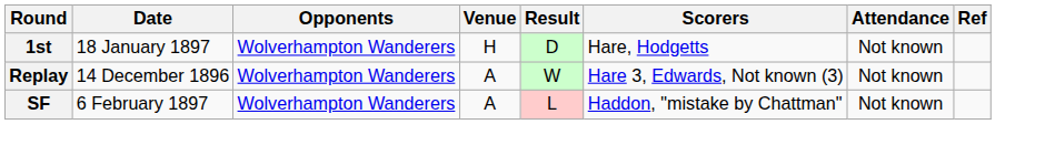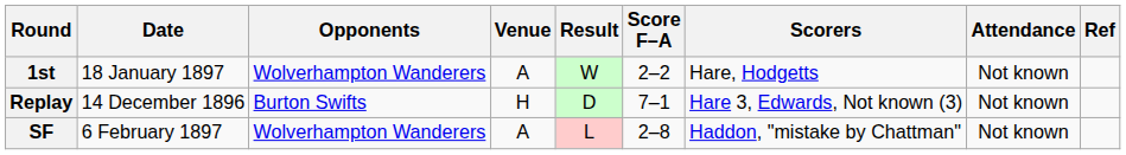 <table class="wikitable plainrowheaders" style=text-align:center>
 <tr>
 <th scope=col>Round</th>
 <th scope=col>Date</th>
 <th scope=col>Opponents</th>
 <th scope=col>Venue</th>
 <th scope=col>Result</th>
+<th scope=col>Score<br>F–A</th>
 <th scope=col>Scorers</th>
 <th scope=col>Attendance</th>
 <th scope=col>Ref</th>
 </tr>
 <tr>
 <th scope=row>1st</th>
 <td style=text-align:left>18 January 1897</td>
 <td style=text-align:left><a href='#'>Wolverhampton Wanderers</a></td>
-<td>H</td>
-<td style=background:#cfc>D</td>
+<td>A</td>
+<td style=background:#cfc>W</td>
+<td>2–2</td>
 <td style=text-align:left>Hare, <a href='#'>Hodgetts</a></td>
 <td>Not known</td>
 <td></td>
 </tr>
 <tr>
 <th scope=row>Replay</th>
 <td style=text-align:left>14 December 1896</td>
-<td style=text-align:left><a href='#'>Wolverhampton Wanderers</a></td>
-<td>A</td>
-<td style=background:#cfc>W</td>
+<td style=text-align:left><a href='#'>Burton Swifts</a></td>
+<td>H</td>
+<td style=background:#cfc>D</td>
+<td>7–1</td>
 <td style=text-align:left><a href='#'>Hare</a> 3, <a href='#'>Edwards</a>, Not known (3)</td>
 <td>Not known</td>
 <td></td>
 </tr>
 <tr>
 <th scope=row>SF</th>
 <td style=text-align:left>6 February 1897</td>
 <td style=text-align:left><a href='#'>Wolverhampton Wanderers</a></td>
 <td>A</td>
 <td style=background:#fcc>L</td>
+<td>2–8</td>
 <td style=text-align:left><a href='#'>Haddon</a>, "mistake by Chattman"</td>
 <td>Not known</td>
 <td></td>
 </tr>
 </table>
